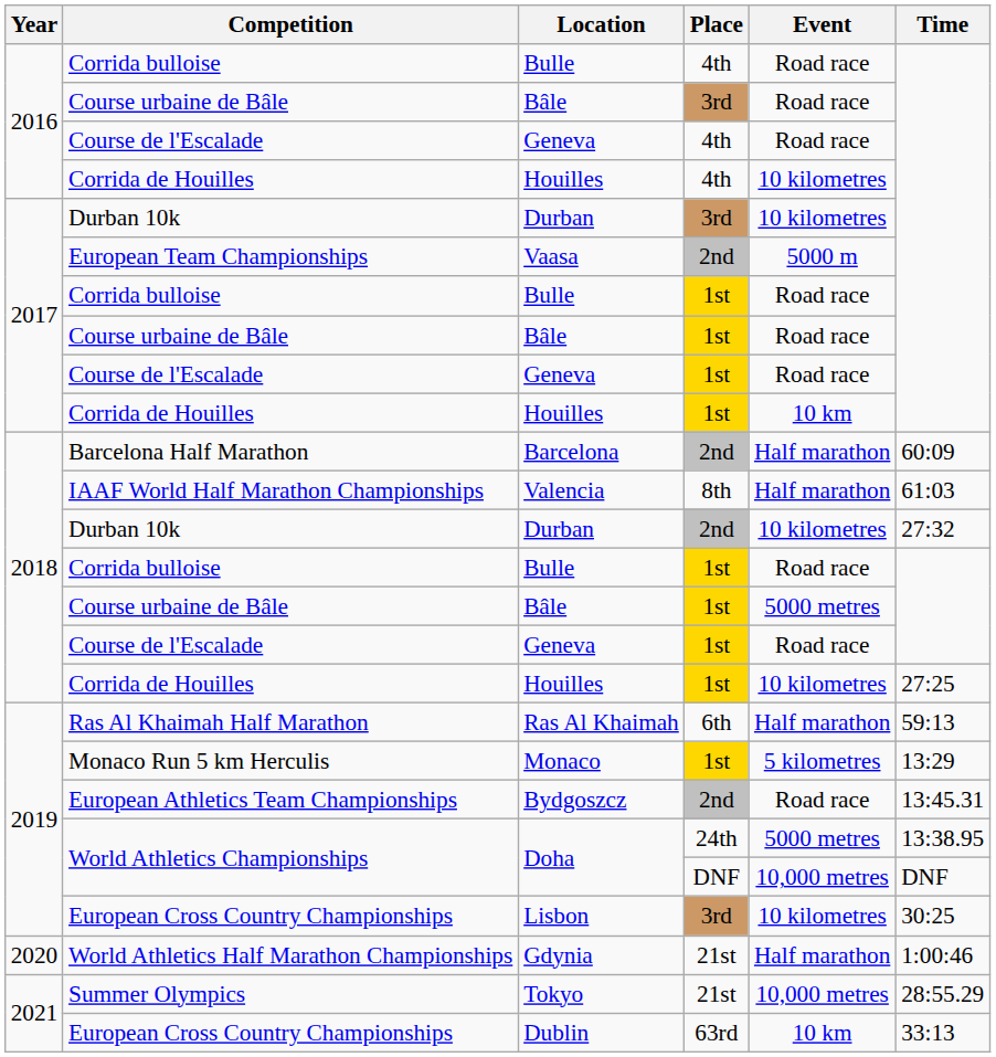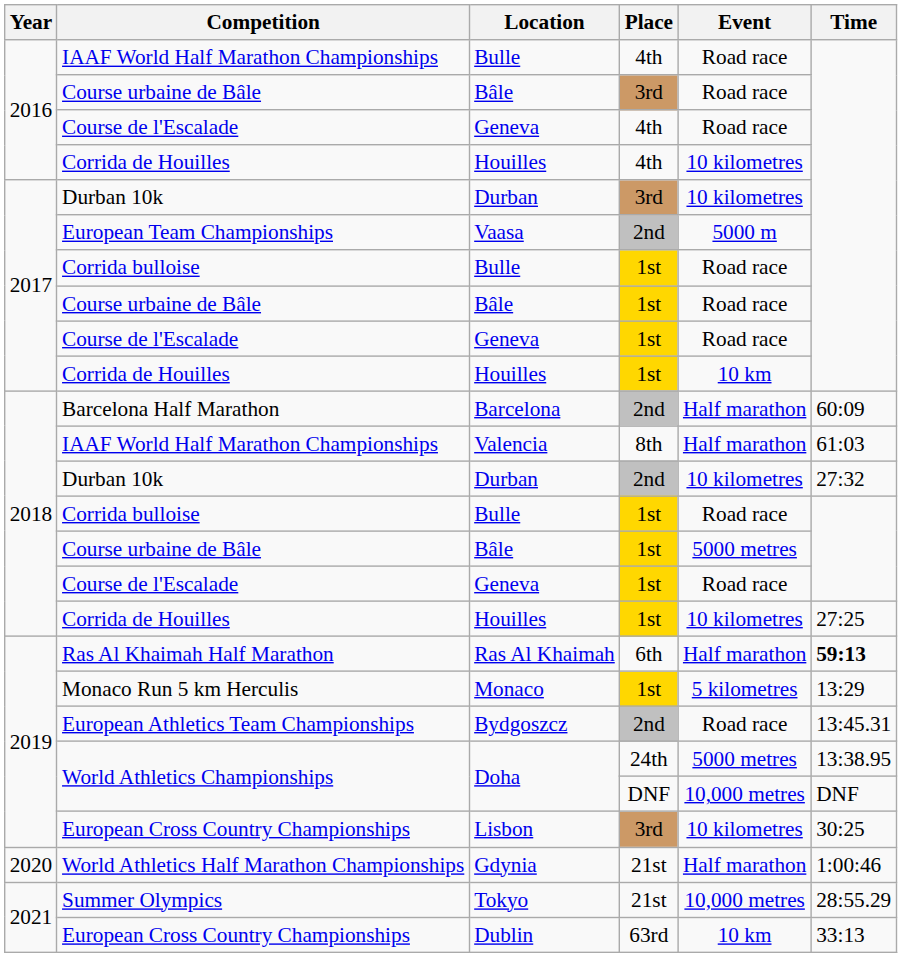 <table class="wikitable" style="border-collapse: collapse; font-size: 95%;">
 <tr>
 <th scope="col">Year</th>
 <th scope="col">Competition</th>
 <th scope="col">Location</th>
 <th scope="col">Place</th>
 <th scope="col">Event</th>
 <th scope="col">Time</th>
 </tr>
 <tr>
 <td rowspan=4>2016</td>
-<td><a href='#'>Corrida bulloise</a></td>
+<td><a href='#'>IAAF World Half Marathon Championships</a></td>
 <td><a href='#'>Bulle</a></td>
 <td align="center">4th</td>
 <td align="center">Road race</td>
 </tr>
 <tr>
 <td><a href='#'>Course urbaine de Bâle</a></td>
 <td><a href='#'>Bâle</a></td>
 <td align="center" bgcolor="#cc9966">3rd</td>
 <td align="center">Road race</td>
 </tr>
 <tr>
 <td><a href='#'>Course de l'Escalade</a></td>
 <td><a href='#'>Geneva</a></td>
 <td align=center>4th</td>
 <td align="center">Road race</td>
 </tr>
 <tr>
 <td><a href='#'>Corrida de Houilles</a></td>
 <td><a href='#'>Houilles</a></td>
 <td align="center">4th</td>
 <td align="center"><a href='#'>10 kilometres</a></td>
 </tr>
 <tr>
 <td rowspan=6>2017</td>
 <td>Durban 10k</td>
 <td><a href='#'>Durban</a></td>
 <td align="center" bgcolor="#cc9966">3rd</td>
 <td align="center"><a href='#'>10 kilometres</a></td>
 </tr>
 <tr>
 <td><a href='#'>European Team Championships</a></td>
 <td><a href='#'>Vaasa</a></td>
 <td bgcolor="silver" align="center">2nd</td>
 <td align="center"><a href='#'>5000 m</a></td>
 </tr>
 <tr>
 <td><a href='#'>Corrida bulloise</a></td>
 <td><a href='#'>Bulle</a></td>
 <td align=center bgcolor="gold">1st</td>
 <td align="center">Road race</td>
 </tr>
 <tr>
 <td><a href='#'>Course urbaine de Bâle</a></td>
 <td><a href='#'>Bâle</a></td>
 <td align=center bgcolor="gold">1st</td>
 <td align="center">Road race</td>
 </tr>
 <tr>
 <td><a href='#'>Course de l'Escalade</a></td>
 <td><a href='#'>Geneva</a></td>
 <td align=center bgcolor="gold">1st</td>
 <td align="center">Road race</td>
 </tr>
 <tr>
 <td><a href='#'>Corrida de Houilles</a></td>
 <td><a href='#'>Houilles</a></td>
 <td align=center bgcolor="gold">1st</td>
 <td align="center"><a href='#'>10 km</a></td>
 </tr>
 <tr>
 <td rowspan=7>2018</td>
 <td>Barcelona Half Marathon</td>
 <td><a href='#'>Barcelona</a></td>
 <td align="center" bgcolor="silver">2nd</td>
 <td align="center"><a href='#'>Half marathon</a></td>
 <td>60:09</td>
 </tr>
 <tr>
 <td><a href='#'>IAAF World Half Marathon Championships</a></td>
 <td><a href='#'>Valencia</a></td>
 <td align=center>8th</td>
 <td align="center"><a href='#'>Half marathon</a></td>
 <td>61:03</td>
 </tr>
 <tr>
 <td>Durban 10k</td>
 <td><a href='#'>Durban</a></td>
 <td align="center" bgcolor="silver">2nd</td>
 <td align="center"><a href='#'>10 kilometres</a></td>
 <td>27:32</td>
 </tr>
 <tr>
 <td><a href='#'>Corrida bulloise</a></td>
 <td><a href='#'>Bulle</a></td>
 <td align=center bgcolor="gold">1st</td>
 <td align="center">Road race</td>
 </tr>
 <tr>
 <td><a href='#'>Course urbaine de Bâle</a></td>
 <td><a href='#'>Bâle</a></td>
 <td align=center bgcolor="gold">1st</td>
 <td align="center"><a href='#'>5000 metres</a></td>
 </tr>
 <tr>
 <td><a href='#'>Course de l'Escalade</a></td>
 <td><a href='#'>Geneva</a></td>
 <td align=center bgcolor="gold">1st</td>
 <td align="center">Road race</td>
 </tr>
 <tr>
 <td><a href='#'>Corrida de Houilles</a></td>
 <td><a href='#'>Houilles</a></td>
 <td align=center bgcolor="gold">1st</td>
 <td align="center"><a href='#'>10 kilometres</a></td>
 <td>27:25</td>
 </tr>
 <tr>
 <td rowspan=6>2019</td>
 <td><a href='#'>Ras Al Khaimah Half Marathon</a></td>
 <td><a href='#'>Ras Al Khaimah</a></td>
 <td align=center>6th</td>
 <td align="center"><a href='#'>Half marathon</a></td>
-<td>59:13</td>
+<td><strong>59:13</strong></td>
 </tr>
 <tr>
 <td>Monaco Run 5 km Herculis</td>
 <td><a href='#'>Monaco</a></td>
 <td align=center bgcolor="gold">1st</td>
 <td align="center"><a href='#'>5 kilometres</a></td>
 <td>13:29</td>
 </tr>
 <tr>
 <td><a href='#'>European Athletics Team Championships</a></td>
 <td><a href='#'>Bydgoszcz</a></td>
 <td align="center" bgcolor="silver">2nd</td>
 <td align="center">Road race</td>
 <td>13:45.31</td>
 </tr>
 <tr>
 <td rowspan=2><a href='#'>World Athletics Championships</a></td>
 <td rowspan=2><a href='#'>Doha</a></td>
 <td align="center">24th</td>
 <td align="center"><a href='#'>5000 metres</a></td>
 <td>13:38.95</td>
 </tr>
 <tr>
 <td align="center">DNF</td>
 <td align="center"><a href='#'>10,000 metres</a></td>
 <td>DNF</td>
 </tr>
 <tr>
 <td><a href='#'>European Cross Country Championships</a></td>
 <td rowspan=1><a href='#'>Lisbon</a></td>
 <td align="center" bgcolor=cc9966>3rd</td>
 <td align="center"><a href='#'>10 kilometres</a></td>
 <td>30:25</td>
 </tr>
 <tr>
 <td>2020</td>
 <td><a href='#'>World Athletics Half Marathon Championships</a></td>
 <td><a href='#'>Gdynia</a></td>
 <td align="center">21st</td>
 <td align="center"><a href='#'>Half marathon</a></td>
 <td>1:00:46</td>
 </tr>
 <tr>
 <td rowspan=2>2021</td>
 <td><a href='#'>Summer Olympics</a></td>
 <td><a href='#'>Tokyo</a></td>
 <td align="center">21st</td>
 <td align="center"><a href='#'>10,000 metres</a></td>
 <td>28:55.29</td>
 </tr>
 <tr>
 <td><a href='#'>European Cross Country Championships</a></td>
 <td><a href='#'>Dublin</a></td>
 <td align="center">63rd</td>
 <td align="center"><a href='#'>10 km</a></td>
 <td>33:13</td>
 </tr>
 <tr>
 </tr>
 </table>
